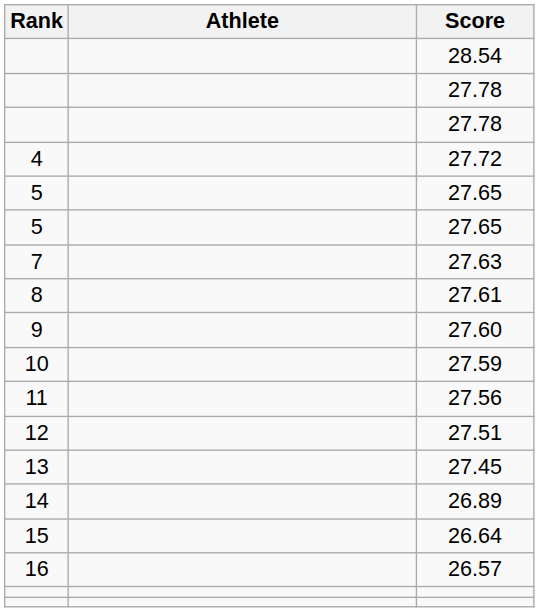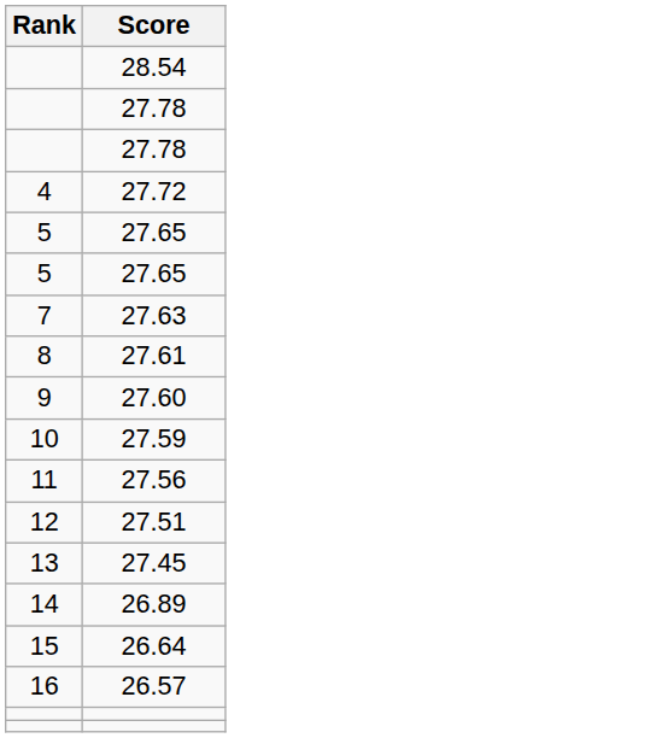 <table class = "wikitable" style="text-align:center;">
 <tr>
 <th width=40>Rank</th>
-<th width=250>Athlete</th>
 <th width=80>Score</th>
 </tr>
 <tr>
 <td></td>
-<td align=left></td>
 <td>28.54</td>
 </tr>
 <tr>
 <td></td>
-<td align=left></td>
 <td>27.78</td>
 </tr>
 <tr>
 <td></td>
-<td align=left></td>
 <td>27.78</td>
 </tr>
 <tr>
 <td>4</td>
-<td align=left></td>
 <td>27.72</td>
 </tr>
 <tr>
 <td>5</td>
-<td align=left></td>
 <td>27.65</td>
 </tr>
 <tr>
 <td>5</td>
-<td align=left></td>
 <td>27.65</td>
 </tr>
 <tr>
 <td>7</td>
-<td align=left></td>
 <td>27.63</td>
 </tr>
 <tr>
 <td>8</td>
-<td align=left></td>
 <td>27.61</td>
 </tr>
 <tr>
 <td>9</td>
-<td align=left></td>
 <td>27.60</td>
 </tr>
 <tr>
 <td>10</td>
-<td align=left></td>
 <td>27.59</td>
 </tr>
 <tr>
 <td>11</td>
-<td align=left></td>
 <td>27.56</td>
 </tr>
 <tr>
 <td>12</td>
-<td align=left></td>
 <td>27.51</td>
 </tr>
 <tr>
 <td>13</td>
-<td align=left></td>
 <td>27.45</td>
 </tr>
 <tr>
 <td>14</td>
-<td align=left></td>
 <td>26.89</td>
 </tr>
 <tr>
 <td>15</td>
-<td align=left></td>
 <td>26.64</td>
 </tr>
 <tr>
 <td>16</td>
-<td align=left></td>
 <td>26.57</td>
 </tr>
 <tr>
 <td></td>
-<td align=left></td>
 <td></td>
 </tr>
 <tr>
 <td></td>
-<td align=left></td>
 <td></td>
 </tr>
 </table>
